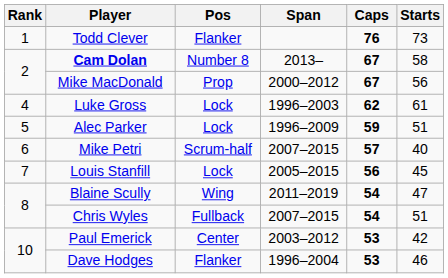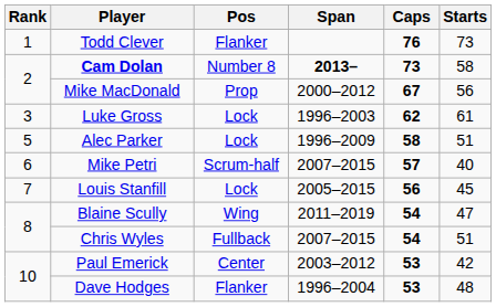 <table class="wikitable" style="font-size:100%; text-align:center;">
 <tr>
 <th style="width:25px;">Rank</th>
 <th style="width:140px;">Player</th>
 <th style="width:90px;">Pos</th>
 <th style="width:90px;">Span</th>
 <th style="width:50px;">Caps</th>
 <th style="width:40px;">Starts</th>
 </tr>
 <tr>
 <td>1</td>
 <td><a href='#'>Todd Clever</a></td>
 <td><a href='#'>Flanker</a></td>
 <td></td>
 <td><strong>76</strong></td>
 <td>73</td>
 </tr>
 <tr>
 <td rowspan=2>2</td>
 <td><strong><a href='#'>Cam Dolan</a></strong></td>
 <td><a href='#'>Number 8</a></td>
-<td>2013–</td>
-<td><strong>67</strong></td>
+<td><strong>2013–</strong></td>
+<td><strong>73</strong></td>
 <td>58</td>
 </tr>
 <tr>
 <td><a href='#'>Mike MacDonald</a></td>
 <td><a href='#'>Prop</a></td>
 <td>2000–2012</td>
 <td><strong>67</strong></td>
 <td>56</td>
 </tr>
 <tr>
-<td>4</td>
+<td>3</td>
 <td><a href='#'>Luke Gross</a></td>
 <td><a href='#'>Lock</a></td>
 <td>1996–2003</td>
 <td><strong>62</strong></td>
 <td>61</td>
 </tr>
 <tr>
 <td>5</td>
 <td><a href='#'>Alec Parker</a></td>
 <td><a href='#'>Lock</a></td>
 <td>1996–2009</td>
-<td><strong>59</strong></td>
+<td><strong>58</strong></td>
 <td>51</td>
 </tr>
 <tr>
 <td>6</td>
 <td><a href='#'>Mike Petri</a></td>
 <td><a href='#'>Scrum-half</a></td>
 <td>2007–2015</td>
 <td><strong>57</strong></td>
 <td>40</td>
 </tr>
 <tr>
 <td>7</td>
 <td><a href='#'>Louis Stanfill</a></td>
 <td><a href='#'>Lock</a></td>
 <td>2005–2015</td>
 <td><strong>56</strong></td>
 <td>45</td>
 </tr>
 <tr>
 <td rowspan="2">8</td>
 <td><a href='#'>Blaine Scully</a></td>
 <td><a href='#'>Wing</a></td>
 <td>2011–2019</td>
 <td><strong>54</strong></td>
 <td>47</td>
 </tr>
 <tr>
 <td><a href='#'>Chris Wyles</a></td>
 <td><a href='#'>Fullback</a></td>
 <td>2007–2015</td>
 <td><strong>54</strong></td>
 <td>51</td>
 </tr>
 <tr>
 <td rowspan="2">10</td>
 <td><a href='#'>Paul Emerick</a></td>
 <td><a href='#'>Center</a></td>
 <td>2003–2012</td>
 <td><strong>53</strong></td>
 <td>42</td>
 </tr>
 <tr>
 <td><a href='#'>Dave Hodges</a></td>
 <td><a href='#'>Flanker</a></td>
 <td>1996–2004</td>
 <td><strong>53</strong></td>
-<td>46</td>
+<td>48</td>
 </tr>
 </table>
